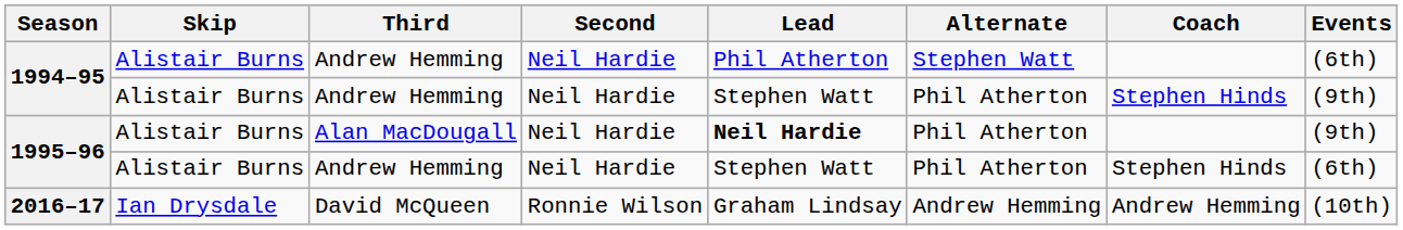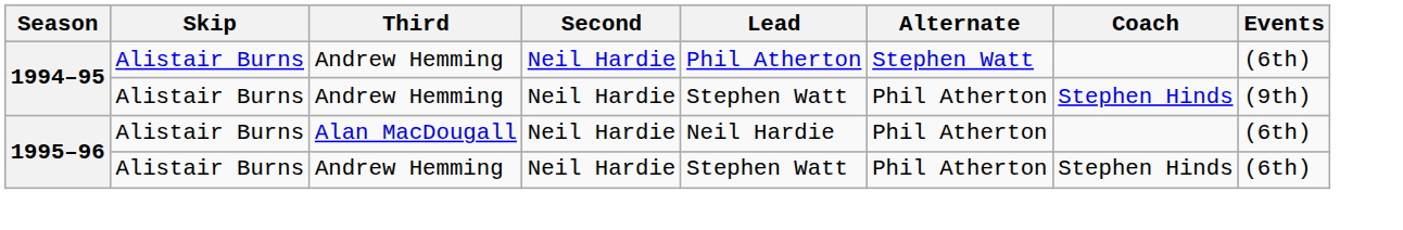 <table class="wikitable">
 <tr>
 <th scope="col">Season</th>
 <th scope="col">Skip</th>
 <th scope="col">Third</th>
 <th scope="col">Second</th>
 <th scope="col">Lead</th>
 <th scope="col">Alternate</th>
 <th scope="col">Coach</th>
 <th scope="col">Events</th>
 </tr>
 <tr>
 <th scope="row" rowspan=2>1994–95</th>
 <td><a href='#'>Alistair Burns</a></td>
 <td>Andrew Hemming</td>
 <td><a href='#'>Neil Hardie</a></td>
 <td><a href='#'>Phil Atherton</a></td>
 <td><a href='#'>Stephen Watt</a></td>
 <td></td>
 <td> (6th)</td>
 </tr>
 <tr>
 <td>Alistair Burns</td>
 <td>Andrew Hemming</td>
 <td>Neil Hardie</td>
 <td>Stephen Watt</td>
 <td>Phil Atherton</td>
 <td><a href='#'>Stephen Hinds</a></td>
 <td> (9th)</td>
 </tr>
 <tr>
 <th scope="row" rowspan=2>1995–96</th>
 <td>Alistair Burns</td>
 <td><a href='#'>Alan MacDougall</a></td>
 <td>Neil Hardie</td>
-<td><strong>Neil Hardie</strong></td>
+<td>Neil Hardie</td>
 <td>Phil Atherton</td>
 <td></td>
-<td> (9th)</td>
+<td> (6th)</td>
 </tr>
 <tr>
 <td>Alistair Burns</td>
 <td>Andrew Hemming</td>
 <td>Neil Hardie</td>
 <td>Stephen Watt</td>
 <td>Phil Atherton</td>
 <td>Stephen Hinds</td>
 <td> (6th)</td>
 </tr>
-<tr>
-<th scope="row">2016–17</th>
-<td><a href='#'>Ian Drysdale</a></td>
-<td>David McQueen</td>
-<td>Ronnie Wilson</td>
-<td>Graham Lindsay</td>
-<td>Andrew Hemming</td>
-<td>Andrew Hemming</td>
-<td> (10th)</td>
-</tr>
 </table>
